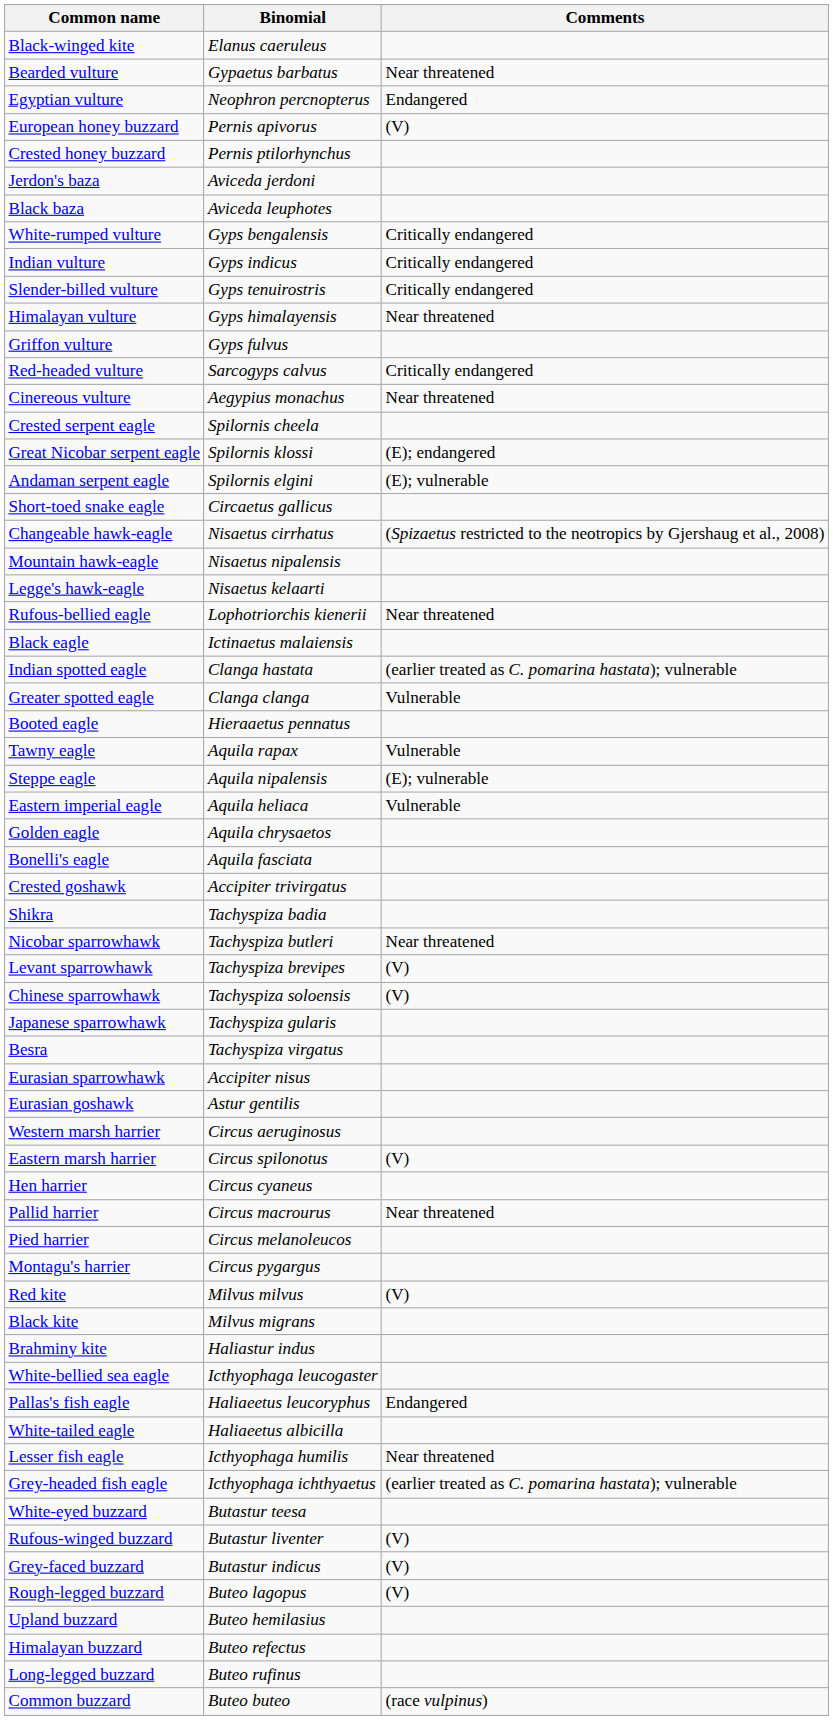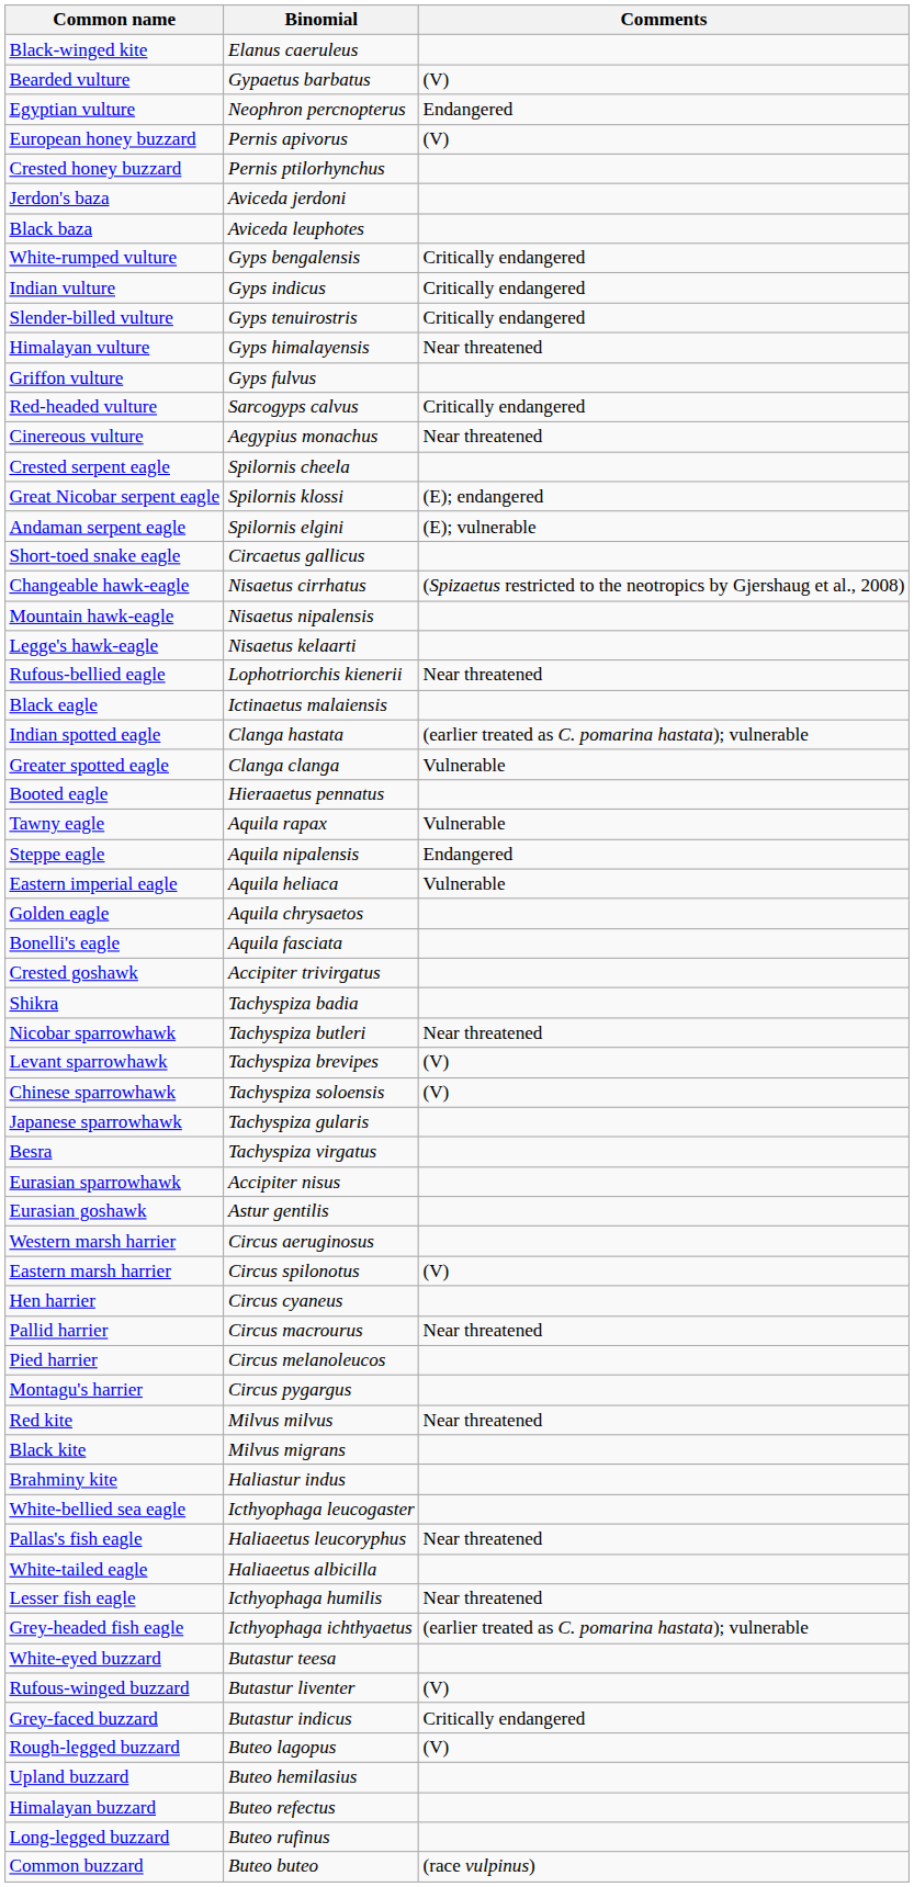 <table class="wikitable">
 <tr>
 <th>Common name</th>
 <th>Binomial</th>
 <th>Comments</th>
 </tr>
 <tr>
 <td><a href='#'>Black-winged kite</a></td>
 <td><em>Elanus caeruleus</em></td>
 <td></td>
 </tr>
 <tr>
 <td><a href='#'>Bearded vulture</a></td>
 <td><em>Gypaetus barbatus</em></td>
-<td>Near threatened</td>
+<td>(V)</td>
 </tr>
 <tr>
 <td><a href='#'>Egyptian vulture</a></td>
 <td><em>Neophron percnopterus</em></td>
 <td>Endangered</td>
 </tr>
 <tr>
 <td><a href='#'>European honey buzzard</a></td>
 <td><em>Pernis apivorus</em></td>
 <td>(V)</td>
 </tr>
 <tr>
 <td><a href='#'>Crested honey buzzard</a></td>
 <td><em>Pernis ptilorhynchus</em></td>
 <td></td>
 </tr>
 <tr>
 <td><a href='#'>Jerdon's baza</a></td>
 <td><em>Aviceda jerdoni</em></td>
 <td></td>
 </tr>
 <tr>
 <td><a href='#'>Black baza</a></td>
 <td><em>Aviceda leuphotes</em></td>
 <td></td>
 </tr>
 <tr>
 <td><a href='#'>White-rumped vulture</a></td>
 <td><em>Gyps bengalensis</em></td>
 <td>Critically endangered</td>
 </tr>
 <tr>
 <td><a href='#'>Indian vulture</a></td>
 <td><em>Gyps indicus</em></td>
 <td>Critically endangered</td>
 </tr>
 <tr>
 <td><a href='#'>Slender-billed vulture</a></td>
 <td><em>Gyps tenuirostris</em></td>
 <td>Critically endangered</td>
 </tr>
 <tr>
 <td><a href='#'>Himalayan vulture</a></td>
 <td><em>Gyps himalayensis</em></td>
 <td>Near threatened</td>
 </tr>
 <tr>
 <td><a href='#'>Griffon vulture</a></td>
 <td><em>Gyps fulvus</em></td>
 <td></td>
 </tr>
 <tr>
 <td><a href='#'>Red-headed vulture</a></td>
 <td><em>Sarcogyps calvus</em></td>
 <td>Critically endangered</td>
 </tr>
 <tr>
 <td><a href='#'>Cinereous vulture</a></td>
 <td><em>Aegypius monachus</em></td>
 <td>Near threatened</td>
 </tr>
 <tr>
 <td><a href='#'>Crested serpent eagle</a></td>
 <td><em>Spilornis cheela</em></td>
 <td></td>
 </tr>
 <tr>
 <td><a href='#'>Great Nicobar serpent eagle</a></td>
 <td><em>Spilornis klossi</em></td>
 <td>(E); endangered</td>
 </tr>
 <tr>
 <td><a href='#'>Andaman serpent eagle</a></td>
 <td><em>Spilornis elgini</em></td>
 <td>(E); vulnerable</td>
 </tr>
 <tr>
 <td><a href='#'>Short-toed snake eagle</a></td>
 <td><em>Circaetus gallicus</em></td>
 <td></td>
 </tr>
 <tr>
 <td><a href='#'>Changeable hawk-eagle</a></td>
 <td><em>Nisaetus cirrhatus</em></td>
 <td>(<em>Spizaetus</em> restricted to the neotropics by Gjershaug et al., 2008)</td>
 </tr>
 <tr>
 <td><a href='#'>Mountain hawk-eagle</a></td>
 <td><em>Nisaetus nipalensis</em></td>
 <td></td>
 </tr>
 <tr>
 <td><a href='#'>Legge's hawk-eagle</a></td>
 <td><em>Nisaetus kelaarti</em></td>
 <td></td>
 </tr>
 <tr>
 <td><a href='#'>Rufous-bellied eagle</a></td>
 <td><em>Lophotriorchis kienerii</em></td>
 <td>Near threatened</td>
 </tr>
 <tr>
 <td><a href='#'>Black eagle</a></td>
 <td><em>Ictinaetus malaiensis</em></td>
 <td></td>
 </tr>
 <tr>
 <td><a href='#'>Indian spotted eagle</a></td>
 <td><em>Clanga hastata</em></td>
 <td>(earlier treated as <em>C. pomarina hastata</em>); vulnerable</td>
 </tr>
 <tr>
 <td><a href='#'>Greater spotted eagle</a></td>
 <td><em>Clanga clanga</em></td>
 <td>Vulnerable</td>
 </tr>
 <tr>
 <td><a href='#'>Booted eagle</a></td>
 <td><em>Hieraaetus pennatus</em></td>
 <td></td>
 </tr>
 <tr>
 <td><a href='#'>Tawny eagle</a></td>
 <td><em>Aquila rapax</em></td>
 <td>Vulnerable</td>
 </tr>
 <tr>
 <td><a href='#'>Steppe eagle</a></td>
 <td><em>Aquila nipalensis</em></td>
-<td>(E); vulnerable</td>
+<td>Endangered</td>
 </tr>
 <tr>
 <td><a href='#'>Eastern imperial eagle</a></td>
 <td><em>Aquila heliaca</em></td>
 <td>Vulnerable</td>
 </tr>
 <tr>
 <td><a href='#'>Golden eagle</a></td>
 <td><em>Aquila chrysaetos</em></td>
 <td></td>
 </tr>
 <tr>
 <td><a href='#'>Bonelli's eagle</a></td>
 <td><em>Aquila fasciata</em></td>
 <td></td>
 </tr>
 <tr>
 <td><a href='#'>Crested goshawk</a></td>
 <td><em>Accipiter trivirgatus</em></td>
 <td></td>
 </tr>
 <tr>
 <td><a href='#'>Shikra</a></td>
 <td><em>Tachyspiza badia</em></td>
 <td></td>
 </tr>
 <tr>
 <td><a href='#'>Nicobar sparrowhawk</a></td>
 <td><em>Tachyspiza butleri</em></td>
 <td>Near threatened</td>
 </tr>
 <tr>
 <td><a href='#'>Levant sparrowhawk</a></td>
 <td><em>Tachyspiza brevipes</em></td>
 <td>(V)</td>
 </tr>
 <tr>
 <td><a href='#'>Chinese sparrowhawk</a></td>
 <td><em>Tachyspiza soloensis</em></td>
 <td>(V)</td>
 </tr>
 <tr>
 <td><a href='#'>Japanese sparrowhawk</a></td>
 <td><em>Tachyspiza gularis</em></td>
 <td></td>
 </tr>
 <tr>
 <td><a href='#'>Besra</a></td>
 <td><em>Tachyspiza virgatus</em></td>
 <td></td>
 </tr>
 <tr>
 <td><a href='#'>Eurasian sparrowhawk</a></td>
 <td><em>Accipiter nisus</em></td>
 <td></td>
 </tr>
 <tr>
 <td><a href='#'>Eurasian goshawk</a></td>
 <td><em>Astur gentilis</em></td>
 <td></td>
 </tr>
 <tr>
 <td><a href='#'>Western marsh harrier</a></td>
 <td><em>Circus aeruginosus</em></td>
 <td></td>
 </tr>
 <tr>
 <td><a href='#'>Eastern marsh harrier</a></td>
 <td><em>Circus spilonotus</em></td>
 <td>(V)</td>
 </tr>
 <tr>
 <td><a href='#'>Hen harrier</a></td>
 <td><em>Circus cyaneus</em></td>
 <td></td>
 </tr>
 <tr>
 <td><a href='#'>Pallid harrier</a></td>
 <td><em>Circus macrourus</em></td>
 <td>Near threatened</td>
 </tr>
 <tr>
 <td><a href='#'>Pied harrier</a></td>
 <td><em>Circus melanoleucos</em></td>
 <td></td>
 </tr>
 <tr>
 <td><a href='#'>Montagu's harrier</a></td>
 <td><em>Circus pygargus</em></td>
 <td></td>
 </tr>
 <tr>
 <td><a href='#'>Red kite</a></td>
 <td><em>Milvus milvus</em></td>
-<td>(V)</td>
+<td>Near threatened</td>
 </tr>
 <tr>
 <td><a href='#'>Black kite</a></td>
 <td><em>Milvus migrans</em></td>
 <td></td>
 </tr>
 <tr>
 <td><a href='#'>Brahminy kite</a></td>
 <td><em>Haliastur indus</em></td>
 <td></td>
 </tr>
 <tr>
 <td><a href='#'>White-bellied sea eagle</a></td>
 <td><em>Icthyophaga leucogaster</em></td>
 <td></td>
 </tr>
 <tr>
 <td><a href='#'>Pallas's fish eagle</a></td>
 <td><em>Haliaeetus leucoryphus</em></td>
-<td>Endangered</td>
+<td>Near threatened</td>
 </tr>
 <tr>
 <td><a href='#'>White-tailed eagle</a></td>
 <td><em>Haliaeetus albicilla</em></td>
 <td></td>
 </tr>
 <tr>
 <td><a href='#'>Lesser fish eagle</a></td>
 <td><em>Icthyophaga humilis</em></td>
 <td>Near threatened</td>
 </tr>
 <tr>
 <td><a href='#'>Grey-headed fish eagle</a></td>
 <td><em>Icthyophaga ichthyaetus</em></td>
 <td>(earlier treated as <em>C. pomarina hastata</em>); vulnerable</td>
 </tr>
 <tr>
 <td><a href='#'>White-eyed buzzard</a></td>
 <td><em>Butastur teesa</em></td>
 <td></td>
 </tr>
 <tr>
 <td><a href='#'>Rufous-winged buzzard</a></td>
 <td><em>Butastur liventer</em></td>
 <td>(V)</td>
 </tr>
 <tr>
 <td><a href='#'>Grey-faced buzzard</a></td>
 <td><em>Butastur indicus</em></td>
-<td>(V)</td>
+<td>Critically endangered</td>
 </tr>
 <tr>
 <td><a href='#'>Rough-legged buzzard</a></td>
 <td><em>Buteo lagopus</em></td>
 <td>(V)</td>
 </tr>
 <tr>
 <td><a href='#'>Upland buzzard</a></td>
 <td><em>Buteo hemilasius</em></td>
 <td></td>
 </tr>
 <tr>
 <td><a href='#'>Himalayan buzzard</a></td>
 <td><em>Buteo refectus</em></td>
 <td></td>
 </tr>
 <tr>
 <td><a href='#'>Long-legged buzzard</a></td>
 <td><em>Buteo rufinus</em></td>
 <td></td>
 </tr>
 <tr>
 <td><a href='#'>Common buzzard</a></td>
 <td><em>Buteo buteo</em></td>
 <td>(race <em>vulpinus</em>)</td>
 </tr>
 </table>
